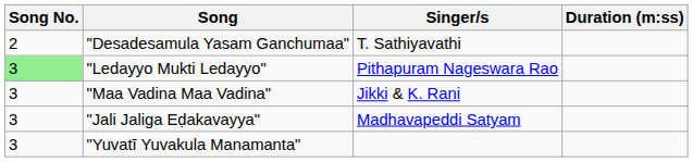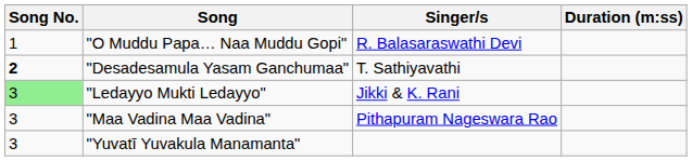 <table class="wikitable" style="font-size:95%;">
 <tr>
 <th>Song No.</th>
 <th>Song</th>
 <th>Singer/s</th>
 <th>Duration (m:ss)</th>
 </tr>
 <tr>
-<td>2</td>
+<td>1</td>
+<td>"O Muddu Papa… Naa Muddu Gopi"</td>
+<td><a href='#'>R. Balasaraswathi Devi</a></td>
+<td></td>
+</tr>
+<tr>
+<td><strong>2</strong></td>
 <td>"Desadesamula Yasam Ganchumaa"</td>
 <td>T. Sathiyavathi</td>
 <td></td>
 </tr>
 <tr>
 <td style="background: lightgreen;">3</td>
 <td>"Ledayyo Mukti Ledayyo"</td>
-<td><a href='#'>Pithapuram Nageswara Rao</a></td>
+<td><a href='#'>Jikki</a> & <a href='#'>K. Rani</a></td>
 <td></td>
 </tr>
 <tr>
 <td>3</td>
 <td>"Maa Vadina Maa Vadina"</td>
-<td><a href='#'>Jikki</a> & <a href='#'>K. Rani</a></td>
-<td></td>
-</tr>
-<tr>
-<td>3</td>
-<td>"Jali Jaliga Eḍakavayya"</td>
-<td><a href='#'>Madhavapeddi Satyam</a></td>
+<td><a href='#'>Pithapuram Nageswara Rao</a></td>
 <td></td>
 </tr>
 <tr>
 <td>3</td>
 <td>"Yuvatī Yuvakula Manamanta"</td>
 <td></td>
 <td></td>
 </tr>
 </table>
